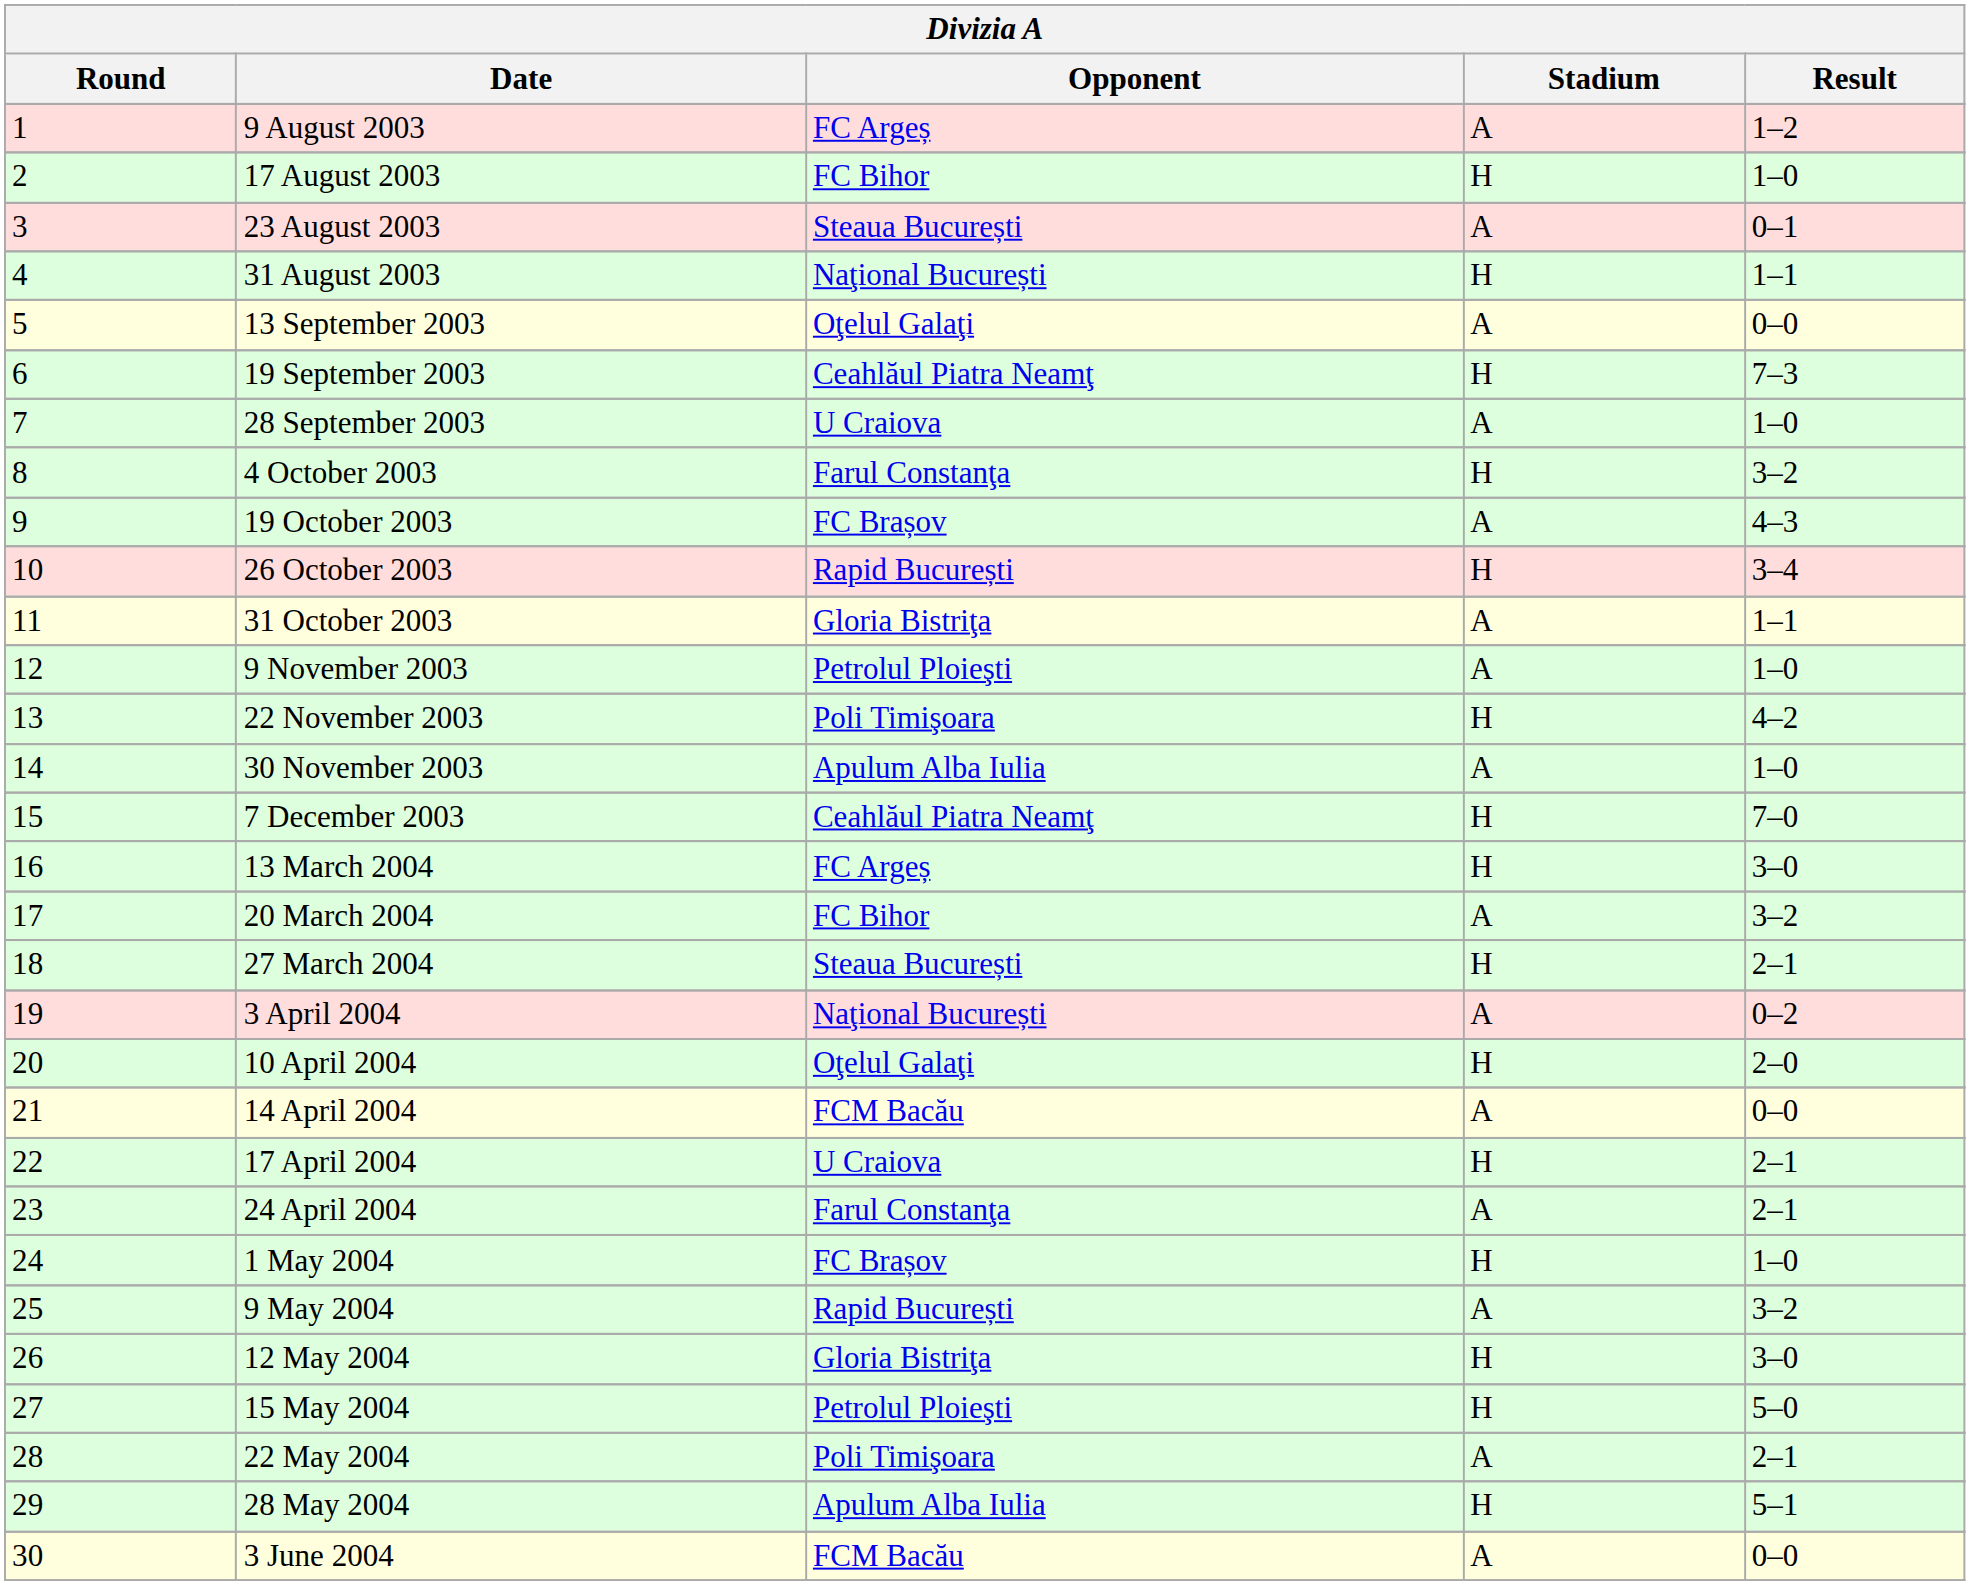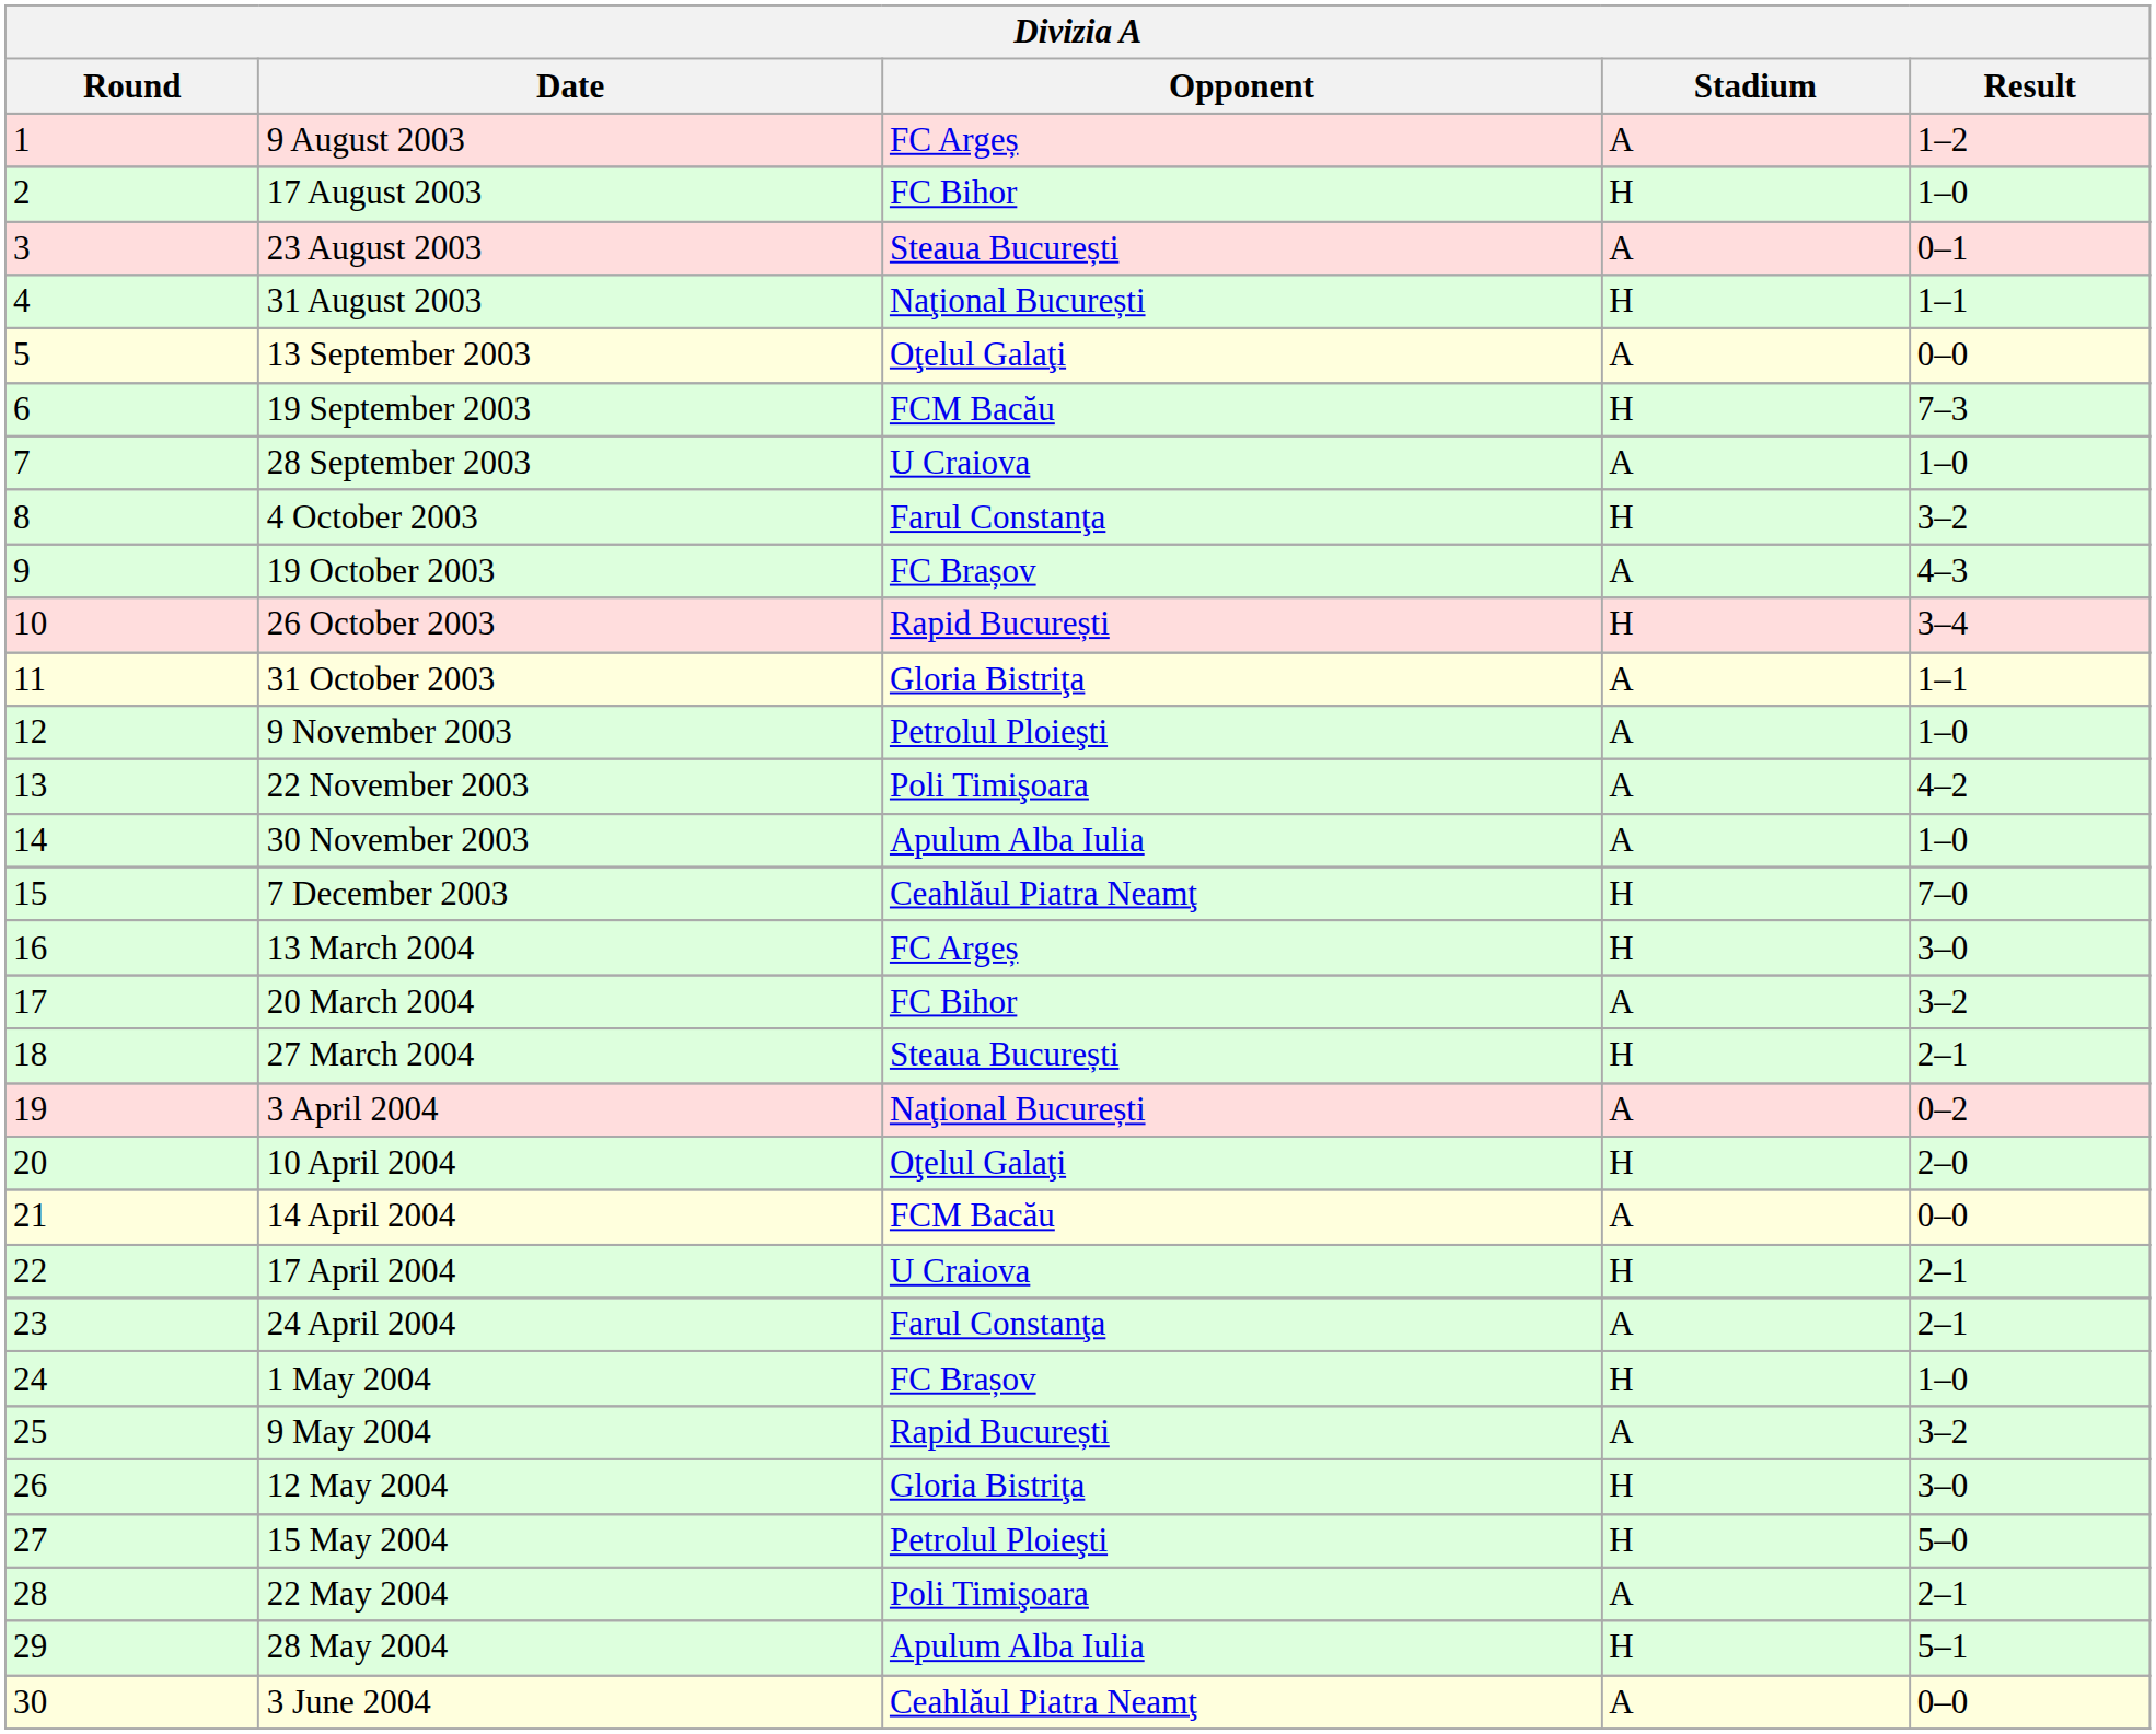 <table class="wikitable" style="width:80%;">
 <tr>
 <th colspan="5" style="text-align:center;"><em>Divizia A</em></th>
 </tr>
 <tr>
 <th>Round</th>
 <th>Date</th>
 <th>Opponent</th>
 <th>Stadium</th>
 <th>Result</th>
 </tr>
 <tr>
 </tr>
 <tr bgcolor="#ffdddd">
 <td>1</td>
 <td>9 August 2003</td>
 <td><a href='#'>FC Argeș</a></td>
 <td>A</td>
 <td>1–2</td>
 </tr>
 <tr>
 </tr>
 <tr bgcolor="#ddffdd">
 <td>2</td>
 <td>17 August 2003</td>
 <td><a href='#'>FC Bihor</a></td>
 <td>H</td>
 <td>1–0</td>
 </tr>
 <tr>
 </tr>
 <tr bgcolor="#ffdddd">
 <td>3</td>
 <td>23 August 2003</td>
 <td><a href='#'>Steaua București</a></td>
 <td>A</td>
 <td>0–1</td>
 </tr>
 <tr>
 </tr>
 <tr bgcolor="#ddffdd">
 <td>4</td>
 <td>31 August 2003</td>
 <td><a href='#'>Naţional București</a></td>
 <td>H</td>
 <td>1–1</td>
 </tr>
 <tr>
 </tr>
 <tr bgcolor="#ffffdd">
 <td>5</td>
 <td>13 September 2003</td>
 <td><a href='#'>Oţelul Galaţi</a></td>
 <td>A</td>
 <td>0–0</td>
 </tr>
 <tr>
 </tr>
 <tr bgcolor="#ddffdd">
 <td>6</td>
 <td>19 September 2003</td>
-<td><a href='#'>Ceahlăul Piatra Neamţ</a></td>
+<td><a href='#'>FCM Bacău</a></td>
 <td>H</td>
 <td>7–3</td>
 </tr>
 <tr>
 </tr>
 <tr bgcolor="#ddffdd">
 <td>7</td>
 <td>28 September 2003</td>
 <td><a href='#'>U Craiova</a></td>
 <td>A</td>
 <td>1–0</td>
 </tr>
 <tr>
 </tr>
 <tr bgcolor="#ddffdd">
 <td>8</td>
 <td>4 October 2003</td>
 <td><a href='#'>Farul Constanţa</a></td>
 <td>H</td>
 <td>3–2</td>
 </tr>
 <tr>
 </tr>
 <tr bgcolor="#ddffdd">
 <td>9</td>
 <td>19 October 2003</td>
 <td><a href='#'>FC Brașov</a></td>
 <td>A</td>
 <td>4–3</td>
 </tr>
 <tr>
 </tr>
 <tr bgcolor="#ffdddd">
 <td>10</td>
 <td>26 October 2003</td>
 <td><a href='#'>Rapid București</a></td>
 <td>H</td>
 <td>3–4</td>
 </tr>
 <tr>
 </tr>
 <tr bgcolor="#ffffdd">
 <td>11</td>
 <td>31 October 2003</td>
 <td><a href='#'>Gloria Bistriţa</a></td>
 <td>A</td>
 <td>1–1</td>
 </tr>
 <tr>
 </tr>
 <tr bgcolor="#ddffdd">
 <td>12</td>
 <td>9 November 2003</td>
 <td><a href='#'>Petrolul Ploieşti</a></td>
 <td>A</td>
 <td>1–0</td>
 </tr>
 <tr>
 </tr>
 <tr bgcolor="#ddffdd">
 <td>13</td>
 <td>22 November 2003</td>
 <td><a href='#'>Poli Timişoara</a></td>
-<td>H</td>
+<td>A</td>
 <td>4–2</td>
 </tr>
 <tr>
 </tr>
 <tr bgcolor="#ddffdd">
 <td>14</td>
 <td>30 November 2003</td>
 <td><a href='#'>Apulum Alba Iulia</a></td>
 <td>A</td>
 <td>1–0</td>
 </tr>
 <tr>
 </tr>
 <tr bgcolor="#ddffdd">
 <td>15</td>
 <td>7 December 2003</td>
 <td><a href='#'>Ceahlăul Piatra Neamţ</a></td>
 <td>H</td>
 <td>7–0</td>
 </tr>
 <tr>
 </tr>
 <tr bgcolor="#ddffdd">
 <td>16</td>
 <td>13 March 2004</td>
 <td><a href='#'>FC Argeș</a></td>
 <td>H</td>
 <td>3–0</td>
 </tr>
 <tr>
 </tr>
 <tr bgcolor="#ddffdd">
 <td>17</td>
 <td>20 March 2004</td>
 <td><a href='#'>FC Bihor</a></td>
 <td>A</td>
 <td>3–2</td>
 </tr>
 <tr>
 </tr>
 <tr bgcolor="#ddffdd">
 <td>18</td>
 <td>27 March 2004</td>
 <td><a href='#'>Steaua București</a></td>
 <td>H</td>
 <td>2–1</td>
 </tr>
 <tr>
 </tr>
 <tr bgcolor="#ffdddd">
 <td>19</td>
 <td>3 April 2004</td>
 <td><a href='#'>Naţional București</a></td>
 <td>A</td>
 <td>0–2</td>
 </tr>
 <tr>
 </tr>
 <tr bgcolor="#ddffdd">
 <td>20</td>
 <td>10 April 2004</td>
 <td><a href='#'>Oţelul Galaţi</a></td>
 <td>H</td>
 <td>2–0</td>
 </tr>
 <tr>
 </tr>
 <tr bgcolor="#ffffdd">
 <td>21</td>
 <td>14 April 2004</td>
 <td><a href='#'>FCM Bacău</a></td>
 <td>A</td>
 <td>0–0</td>
 </tr>
 <tr>
 </tr>
 <tr bgcolor="#ddffdd">
 <td>22</td>
 <td>17 April 2004</td>
 <td><a href='#'>U Craiova</a></td>
 <td>H</td>
 <td>2–1</td>
 </tr>
 <tr>
 </tr>
 <tr bgcolor="#ddffdd">
 <td>23</td>
 <td>24 April 2004</td>
 <td><a href='#'>Farul Constanţa</a></td>
 <td>A</td>
 <td>2–1</td>
 </tr>
 <tr>
 </tr>
 <tr bgcolor="#ddffdd">
 <td>24</td>
 <td>1 May 2004</td>
 <td><a href='#'>FC Brașov</a></td>
 <td>H</td>
 <td>1–0</td>
 </tr>
 <tr>
 </tr>
 <tr bgcolor="#ddffdd">
 <td>25</td>
 <td>9 May 2004</td>
 <td><a href='#'>Rapid București</a></td>
 <td>A</td>
 <td>3–2</td>
 </tr>
 <tr>
 </tr>
 <tr bgcolor="#ddffdd">
 <td>26</td>
 <td>12 May 2004</td>
 <td><a href='#'>Gloria Bistriţa</a></td>
 <td>H</td>
 <td>3–0</td>
 </tr>
 <tr>
 </tr>
 <tr bgcolor="#ddffdd">
 <td>27</td>
 <td>15 May 2004</td>
 <td><a href='#'>Petrolul Ploieşti</a></td>
 <td>H</td>
 <td>5–0</td>
 </tr>
 <tr>
 </tr>
 <tr bgcolor="#ddffdd">
 <td>28</td>
 <td>22 May 2004</td>
 <td><a href='#'>Poli Timişoara</a></td>
 <td>A</td>
 <td>2–1</td>
 </tr>
 <tr>
 </tr>
 <tr bgcolor="#ddffdd">
 <td>29</td>
 <td>28 May 2004</td>
 <td><a href='#'>Apulum Alba Iulia</a></td>
 <td>H</td>
 <td>5–1</td>
 </tr>
 <tr>
 </tr>
 <tr bgcolor="#ffffdd">
 <td>30</td>
 <td>3 June 2004</td>
-<td><a href='#'>FCM Bacău</a></td>
+<td><a href='#'>Ceahlăul Piatra Neamţ</a></td>
 <td>A</td>
 <td>0–0</td>
 </tr>
 <tr>
 </tr>
 </table>
